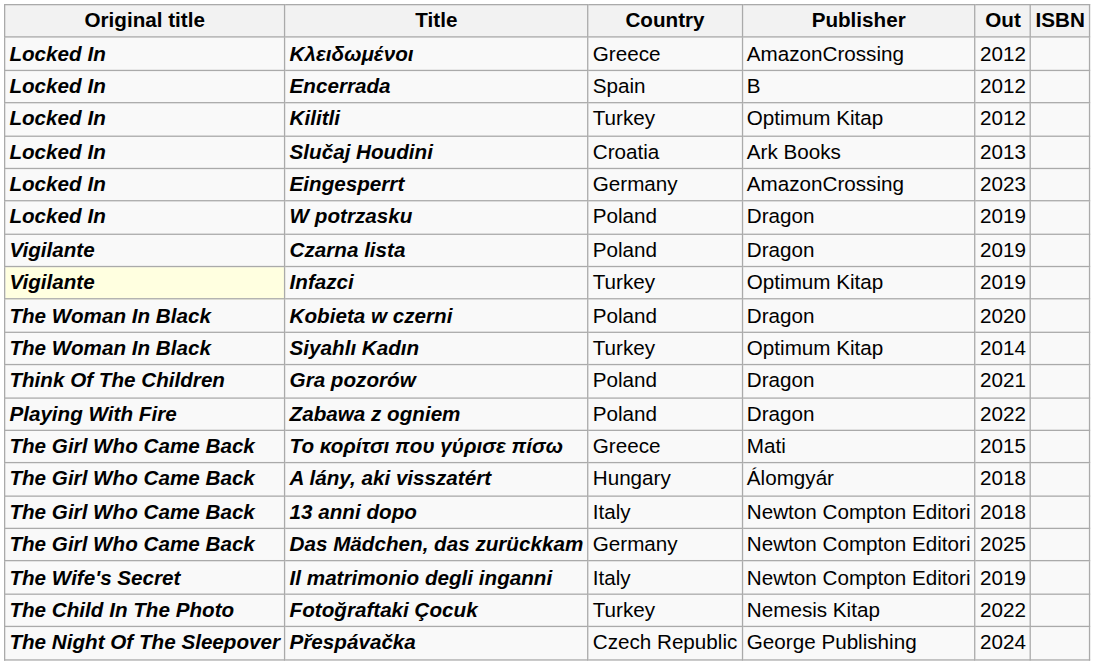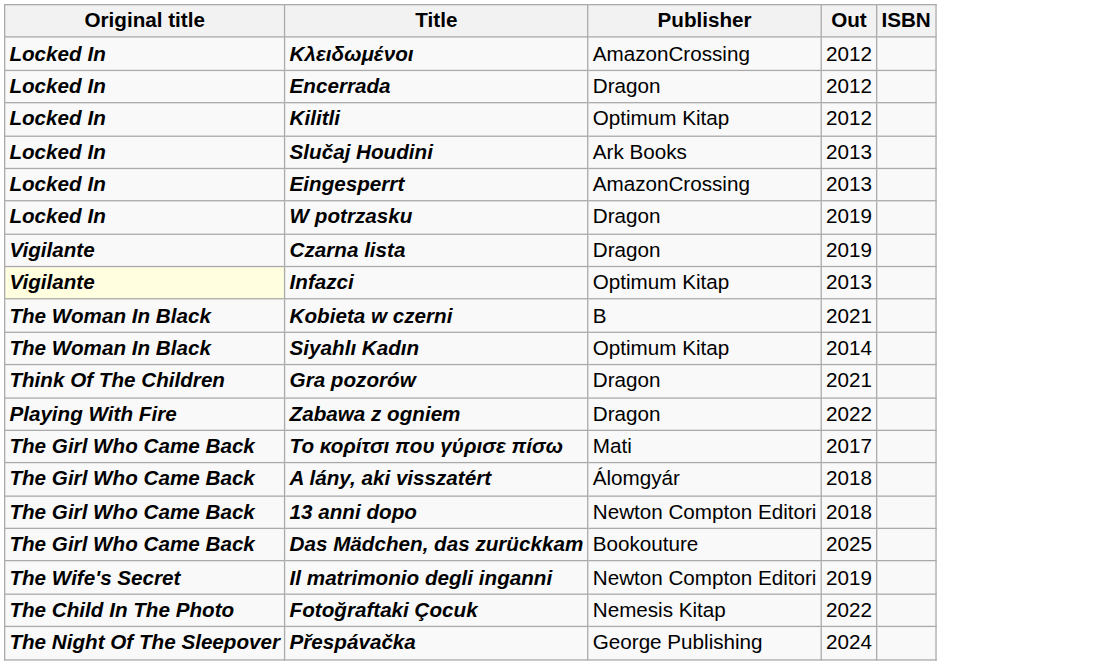 <table class="wikitable sortable">
 <tr>
 <th>Original title</th>
 <th>Title</th>
-<th>Country</th>
 <th>Publisher</th>
 <th>Out</th>
 <th class="unsortable">ISBN</th>
 </tr>
 <tr>
 <td><strong><em>Locked In</em></strong></td>
 <td><strong><em>Κλειδωμένοι</em></strong></td>
-<td>Greece</td>
 <td>AmazonCrossing</td>
 <td>2012</td>
 <td></td>
 </tr>
 <tr>
 <td><strong><em>Locked In</em></strong></td>
 <td><strong><em>Encerrada</em></strong></td>
-<td>Spain</td>
-<td>B</td>
+<td>Dragon</td>
 <td>2012</td>
 <td></td>
 </tr>
 <tr>
 <td><strong><em>Locked In</em></strong></td>
 <td><strong><em>Kilitli</em></strong></td>
-<td>Turkey</td>
 <td>Optimum Kitap</td>
 <td>2012</td>
 <td></td>
 </tr>
 <tr>
 <td><strong><em>Locked In</em></strong></td>
 <td><strong><em>Slučaj Houdini</em></strong></td>
-<td>Croatia</td>
 <td>Ark Books</td>
 <td>2013</td>
 <td></td>
 </tr>
 <tr>
 <td><strong><em>Locked In</em></strong></td>
 <td><strong><em>Eingesperrt</em></strong></td>
-<td>Germany</td>
 <td>AmazonCrossing</td>
-<td>2023</td>
+<td>2013</td>
 <td></td>
 </tr>
 <tr>
 <td><strong><em>Locked In</em></strong></td>
 <td><strong><em>W potrzasku</em></strong></td>
-<td>Poland</td>
 <td>Dragon</td>
 <td>2019</td>
 <td></td>
 </tr>
 <tr>
 <td><strong><em>Vigilante</em></strong></td>
 <td><strong><em>Czarna lista</em></strong></td>
-<td>Poland</td>
 <td>Dragon</td>
 <td>2019</td>
 <td></td>
 </tr>
 <tr>
 <td style="background: lightyellow;"><strong><em>Vigilante</em></strong></td>
 <td><strong><em>Infazci</em></strong></td>
-<td>Turkey</td>
 <td>Optimum Kitap</td>
-<td>2019</td>
+<td>2013</td>
 <td></td>
 </tr>
 <tr>
 <td><strong><em>The Woman In Black</em></strong></td>
 <td><strong><em>Kobieta w czerni</em></strong></td>
-<td>Poland</td>
-<td>Dragon</td>
-<td>2020</td>
+<td>B</td>
+<td>2021</td>
 <td></td>
 </tr>
 <tr>
 <td><strong><em>The Woman In Black</em></strong></td>
 <td><strong><em>Siyahlı Kadın</em></strong></td>
-<td>Turkey</td>
 <td>Optimum Kitap</td>
 <td>2014</td>
 <td></td>
 </tr>
 <tr>
 <td><strong><em>Think Of The Children</em></strong></td>
 <td><strong><em>Gra pozorów</em></strong></td>
-<td>Poland</td>
 <td>Dragon</td>
 <td>2021</td>
 <td></td>
 </tr>
 <tr>
 <td><strong><em>Playing With Fire</em></strong></td>
 <td><strong><em>Zabawa z ogniem</em></strong></td>
-<td>Poland</td>
 <td>Dragon</td>
 <td>2022</td>
 <td></td>
 </tr>
 <tr>
 <td><strong><em>The Girl Who Came Back</em></strong></td>
 <td><strong><em>Το κορίτσι που γύρισε πίσω</em></strong></td>
-<td>Greece</td>
 <td>Mati</td>
-<td>2015</td>
+<td>2017</td>
 <td></td>
 </tr>
 <tr>
 <td><strong><em>The Girl Who Came Back</em></strong></td>
 <td><strong><em>A lány, aki visszatért</em></strong></td>
-<td>Hungary</td>
 <td>Álomgyár</td>
 <td>2018</td>
 <td></td>
 </tr>
 <tr>
 <td><strong><em>The Girl Who Came Back</em></strong></td>
 <td><strong><em>13 anni dopo</em></strong></td>
-<td>Italy</td>
 <td>Newton Compton Editori</td>
 <td>2018</td>
 <td></td>
 </tr>
 <tr>
 <td><strong><em>The Girl Who Came Back</em></strong></td>
 <td><strong><em>Das Mädchen, das zurückkam</em></strong></td>
-<td>Germany</td>
-<td>Newton Compton Editori</td>
+<td>Bookouture</td>
 <td>2025</td>
 <td></td>
 </tr>
 <tr>
 <td><strong><em>The Wife's Secret</em></strong></td>
 <td><strong><em>Il matrimonio degli inganni</em></strong></td>
-<td>Italy</td>
 <td>Newton Compton Editori</td>
 <td>2019</td>
 <td></td>
 </tr>
 <tr>
 <td><strong><em>The Child In The Photo</em></strong></td>
 <td><strong><em>Fotoğraftaki Çocuk</em></strong></td>
-<td>Turkey</td>
 <td>Nemesis Kitap</td>
 <td>2022</td>
 <td></td>
 </tr>
 <tr>
 <td><strong><em>The Night Of The Sleepover</em></strong></td>
 <td><strong><em>Přespávačka</em></strong></td>
-<td>Czech Republic</td>
 <td>George Publishing</td>
 <td>2024</td>
 <td></td>
 </tr>
 </table>
